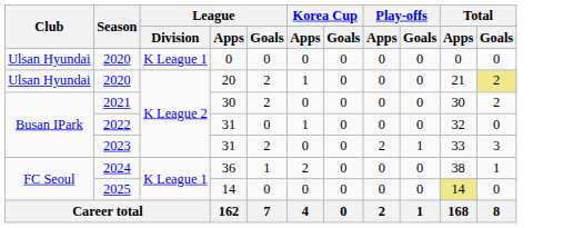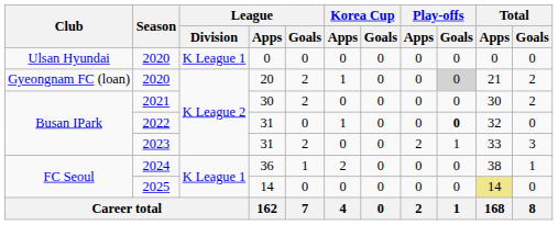 <table class="wikitable" style="text-align: center">
 <tr>
 <th rowspan="2">Club</th>
 <th rowspan="2">Season</th>
 <th colspan="3">League</th>
 <th colspan="2"><a href='#'>Korea Cup</a></th>
 <th colspan="2"><a href='#'>Play-offs</a></th>
 <th colspan="2">Total</th>
 </tr>
 <tr>
 <th>Division</th>
 <th>Apps</th>
 <th>Goals</th>
 <th>Apps</th>
 <th>Goals</th>
 <th>Apps</th>
 <th>Goals</th>
 <th>Apps</th>
 <th>Goals</th>
 </tr>
 <tr>
 <td><a href='#'>Ulsan Hyundai</a></td>
 <td><a href='#'>2020</a></td>
 <td><a href='#'>K League 1</a></td>
 <td>0</td>
 <td>0</td>
 <td>0</td>
 <td>0</td>
 <td>0</td>
 <td>0</td>
 <td>0</td>
 <td>0</td>
 </tr>
 <tr>
-<td><a href='#'>Ulsan Hyundai</a></td>
+<td><a href='#'>Gyeongnam FC</a> (loan)</td>
 <td><a href='#'>2020</a></td>
 <td rowspan="4"><a href='#'>K League 2</a></td>
 <td>20</td>
 <td>2</td>
 <td>1</td>
 <td>0</td>
 <td>0</td>
-<td>0</td>
+<td style="background: lightgrey;">0</td>
 <td>21</td>
-<td style="background: khaki;">2</td>
+<td>2</td>
 </tr>
 <tr>
 <td rowspan=3><a href='#'>Busan IPark</a></td>
 <td><a href='#'>2021</a></td>
 <td>30</td>
 <td>2</td>
 <td>0</td>
 <td>0</td>
 <td>0</td>
 <td>0</td>
 <td>30</td>
 <td>2</td>
 </tr>
 <tr>
 <td><a href='#'>2022</a></td>
 <td>31</td>
 <td>0</td>
 <td>1</td>
 <td>0</td>
 <td>0</td>
-<td>0</td>
+<td><strong>0</strong></td>
 <td>32</td>
 <td>0</td>
 </tr>
 <tr>
 <td><a href='#'>2023</a></td>
 <td>31</td>
 <td>2</td>
 <td>0</td>
 <td>0</td>
 <td>2</td>
 <td>1</td>
 <td>33</td>
 <td>3</td>
 </tr>
 <tr>
 <td rowspan=2><a href='#'>FC Seoul</a></td>
 <td><a href='#'>2024</a></td>
 <td rowspan=2><a href='#'>K League 1</a></td>
 <td>36</td>
 <td>1</td>
 <td>2</td>
 <td>0</td>
 <td>0</td>
 <td>0</td>
 <td>38</td>
 <td>1</td>
 </tr>
 <tr>
 <td><a href='#'>2025</a></td>
 <td>14</td>
 <td>0</td>
 <td>0</td>
 <td>0</td>
 <td>0</td>
 <td>0</td>
 <td style="background: khaki;">14</td>
 <td>0</td>
 </tr>
 <tr>
 <th colspan=3>Career total</th>
 <th>162</th>
 <th>7</th>
 <th>4</th>
 <th>0</th>
 <th>2</th>
 <th>1</th>
 <th>168</th>
 <th>8</th>
 </tr>
 </table>
